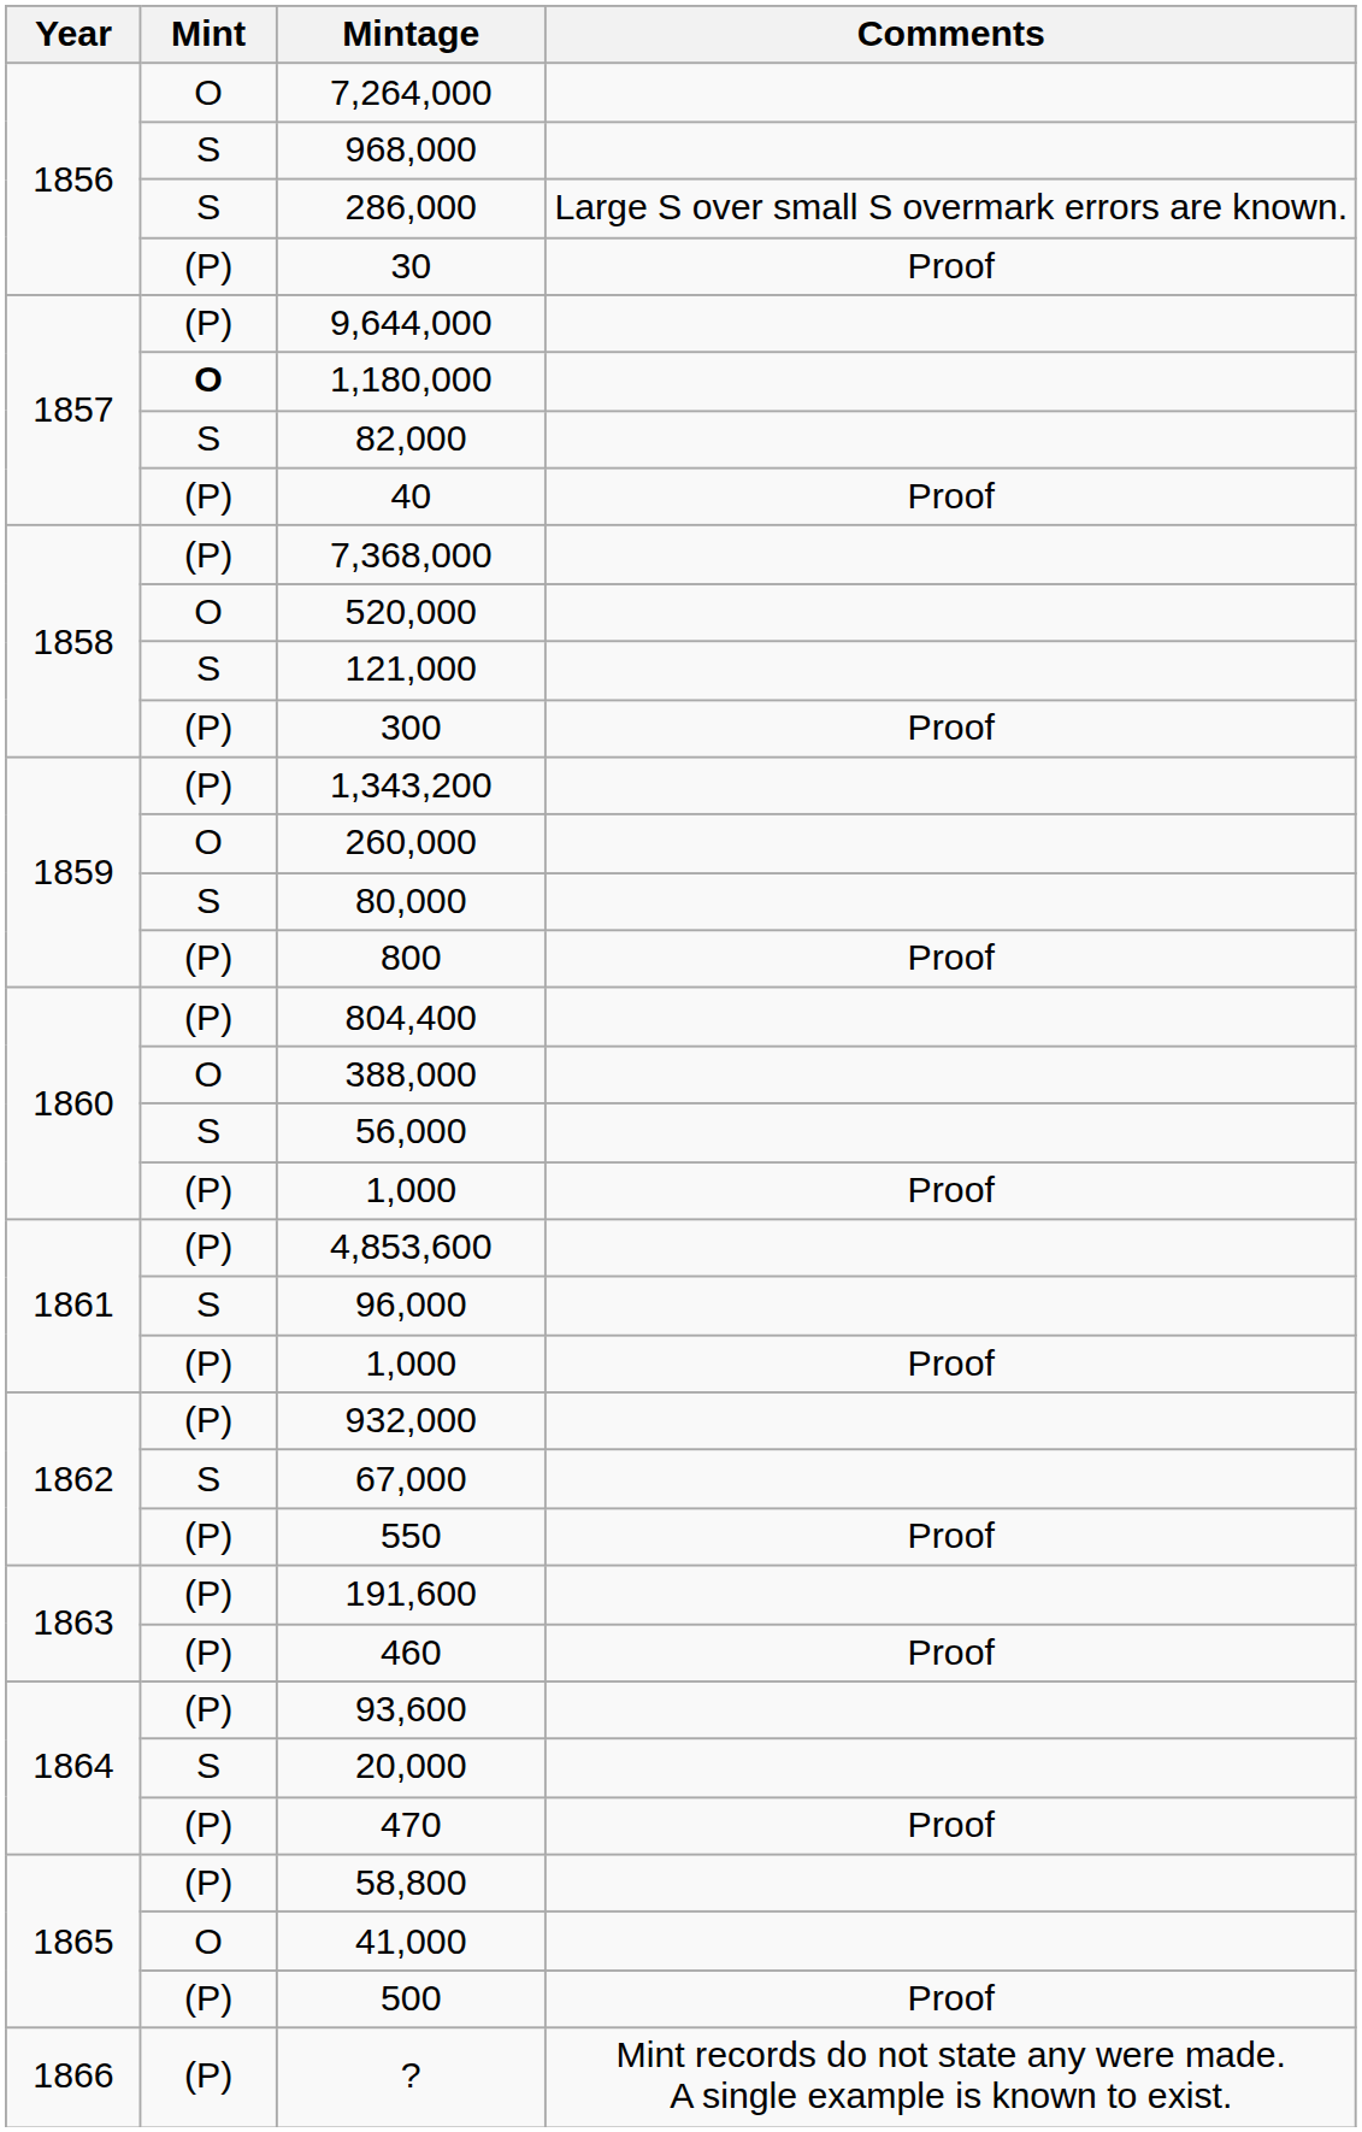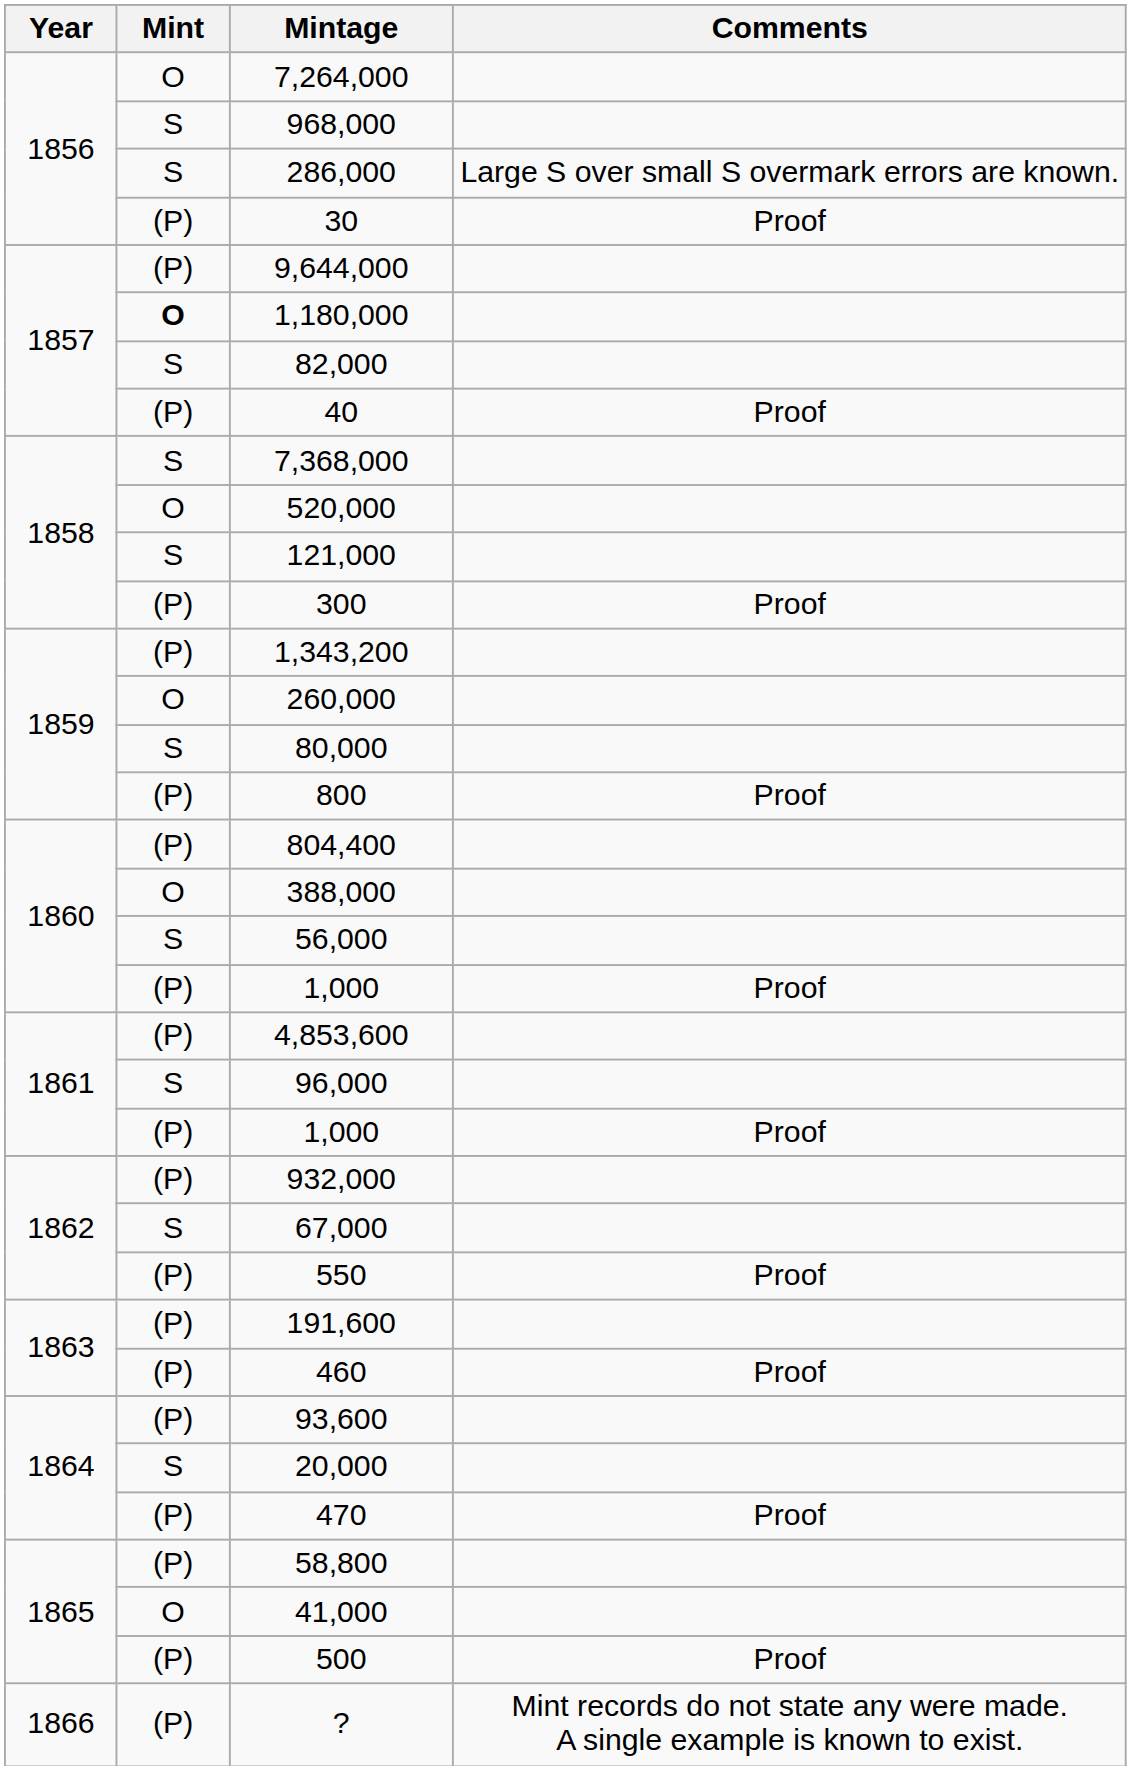 <table class="wikitable sortable" style="min-width:65%; text-align:center;">
 <tr>
 <th width="10%">Year</th>
 <th width="10%">Mint</th>
 <th width="20%">Mintage</th>
 <th width="60%">Comments</th>
 </tr>
 <tr>
 <td rowspan="4">1856</td>
 <td>O</td>
 <td>7,264,000</td>
 <td></td>
 </tr>
 <tr>
 <td>S</td>
 <td>968,000</td>
 <td></td>
 </tr>
 <tr>
 <td>S</td>
 <td>286,000</td>
 <td>Large S over small S overmark errors are known.</td>
 </tr>
 <tr>
 <td>(P)</td>
 <td>30</td>
 <td>Proof</td>
 </tr>
 <tr>
 <td rowspan="4">1857</td>
 <td>(P)</td>
 <td>9,644,000</td>
 <td></td>
 </tr>
 <tr>
 <td><strong>O</strong></td>
 <td>1,180,000</td>
 <td></td>
 </tr>
 <tr>
 <td>S</td>
 <td>82,000</td>
 <td></td>
 </tr>
 <tr>
 <td>(P)</td>
 <td>40</td>
 <td>Proof</td>
 </tr>
 <tr>
 <td rowspan="4">1858</td>
-<td>(P)</td>
+<td>S</td>
 <td>7,368,000</td>
 <td></td>
 </tr>
 <tr>
 <td>O</td>
 <td>520,000</td>
 <td></td>
 </tr>
 <tr>
 <td>S</td>
 <td>121,000</td>
 <td></td>
 </tr>
 <tr>
 <td>(P)</td>
 <td>300</td>
 <td>Proof</td>
 </tr>
 <tr>
 <td rowspan="4">1859</td>
 <td>(P)</td>
 <td>1,343,200</td>
 <td></td>
 </tr>
 <tr>
 <td>O</td>
 <td>260,000</td>
 <td></td>
 </tr>
 <tr>
 <td>S</td>
 <td>80,000</td>
 <td></td>
 </tr>
 <tr>
 <td>(P)</td>
 <td>800</td>
 <td>Proof</td>
 </tr>
 <tr>
 <td rowspan="4">1860</td>
 <td>(P)</td>
 <td>804,400</td>
 <td></td>
 </tr>
 <tr>
 <td>O</td>
 <td>388,000</td>
 <td></td>
 </tr>
 <tr>
 <td>S</td>
 <td>56,000</td>
 <td></td>
 </tr>
 <tr>
 <td>(P)</td>
 <td>1,000</td>
 <td>Proof</td>
 </tr>
 <tr>
 <td rowspan="3">1861</td>
 <td>(P)</td>
 <td>4,853,600</td>
 <td></td>
 </tr>
 <tr>
 <td>S</td>
 <td>96,000</td>
 <td></td>
 </tr>
 <tr>
 <td>(P)</td>
 <td>1,000</td>
 <td>Proof</td>
 </tr>
 <tr>
 <td rowspan="3">1862</td>
 <td>(P)</td>
 <td>932,000</td>
 <td></td>
 </tr>
 <tr>
 <td>S</td>
 <td>67,000</td>
 <td></td>
 </tr>
 <tr>
 <td>(P)</td>
 <td>550</td>
 <td>Proof</td>
 </tr>
 <tr>
 <td rowspan="2">1863</td>
 <td>(P)</td>
 <td>191,600</td>
 <td></td>
 </tr>
 <tr>
 <td>(P)</td>
 <td>460</td>
 <td>Proof</td>
 </tr>
 <tr>
 <td rowspan="3">1864</td>
 <td>(P)</td>
 <td>93,600</td>
 <td></td>
 </tr>
 <tr>
 <td>S</td>
 <td>20,000</td>
 <td></td>
 </tr>
 <tr>
 <td>(P)</td>
 <td>470</td>
 <td>Proof</td>
 </tr>
 <tr>
 <td rowspan="3">1865</td>
 <td>(P)</td>
 <td>58,800</td>
 <td></td>
 </tr>
 <tr>
 <td>O</td>
 <td>41,000</td>
 <td></td>
 </tr>
 <tr>
 <td>(P)</td>
 <td>500</td>
 <td>Proof</td>
 </tr>
 <tr>
 <td>1866</td>
 <td>(P)</td>
 <td>?</td>
 <td>Mint records do not state any were made.<br>A single example is known to exist.</td>
 </tr>
 </table>
